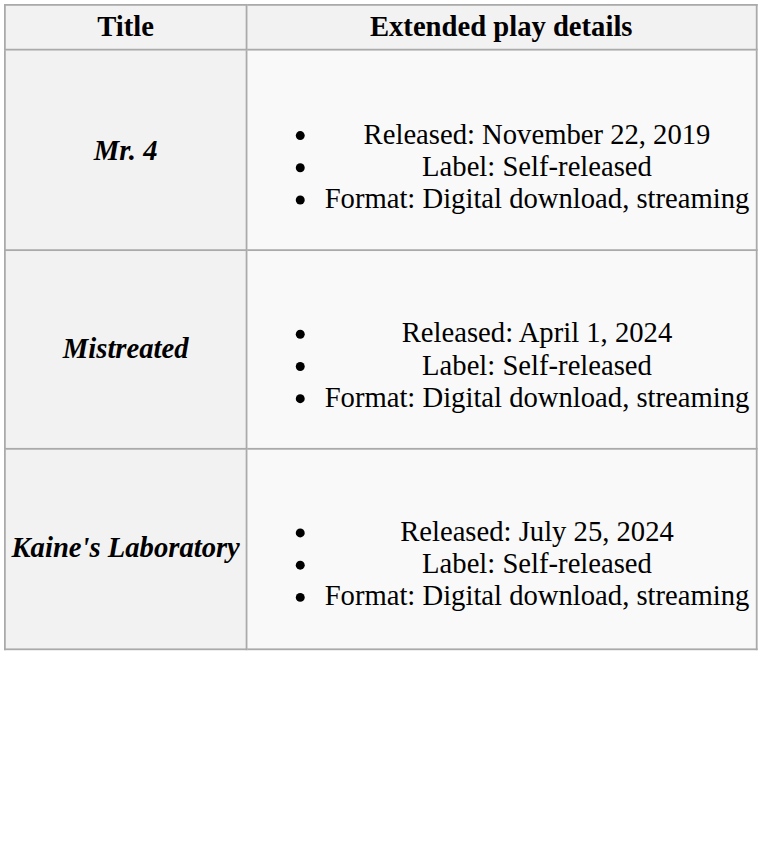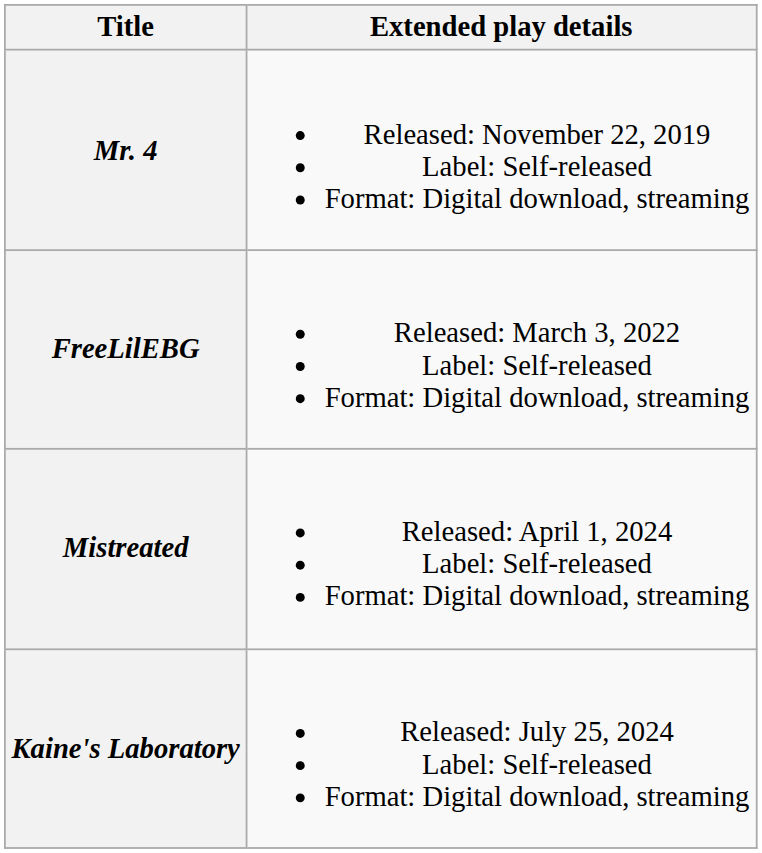 <table class="wikitable plainrowheaders" style="text-align:center;">
 <tr>
 <th scope="col">Title</th>
 <th scope="col">Extended play details</th>
 </tr>
 <tr>
 <th scope="row"><em>Mr. 4</em></th>
 <td><br><ul><li>Released: November 22, 2019</li><li>Label: Self-released</li><li>Format: Digital download, streaming</li></ul></td>
 </tr>
 <tr>
+<th scope="row"><em>FreeLilEBG</em></th>
+<td><br><ul><li>Released: March 3, 2022</li><li>Label: Self-released</li><li>Format: Digital download, streaming</li></ul></td>
+</tr>
+<tr>
 <th scope="row"><em>Mistreated</em></th>
 <td><br><ul><li>Released: April 1, 2024</li><li>Label: Self-released</li><li>Format: Digital download, streaming</li></ul></td>
 </tr>
 <tr>
 <th scope="row"><em>Kaine's Laboratory</em></th>
 <td><br><ul><li>Released: July 25, 2024</li><li>Label: Self-released</li><li>Format: Digital download, streaming</li></ul></td>
 </tr>
 </table>
